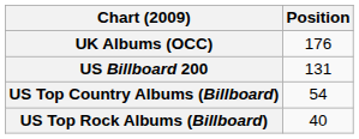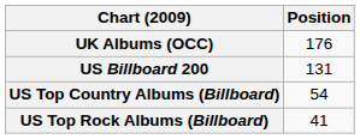 <table class="wikitable sortable plainrowheaders" style="text-align:center">
 <tr>
 <th scope="col">Chart (2009)</th>
 <th scope="col">Position</th>
 </tr>
 <tr>
 <th scope="row">UK Albums (OCC)</th>
 <td>176</td>
 </tr>
 <tr>
 <th scope="row">US <em>Billboard</em> 200</th>
 <td>131</td>
 </tr>
 <tr>
 <th scope="row">US Top Country Albums (<em>Billboard</em>)</th>
 <td>54</td>
 </tr>
 <tr>
 <th scope="row">US Top Rock Albums (<em>Billboard</em>)</th>
-<td>40</td>
+<td>41</td>
 </tr>
 </table>
